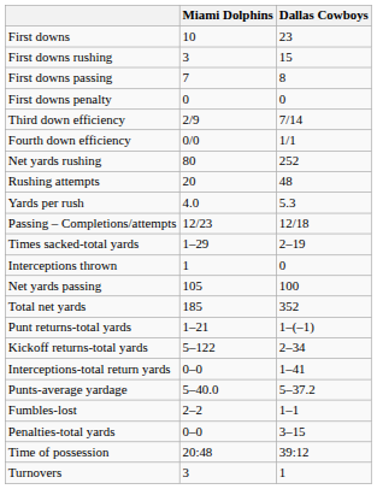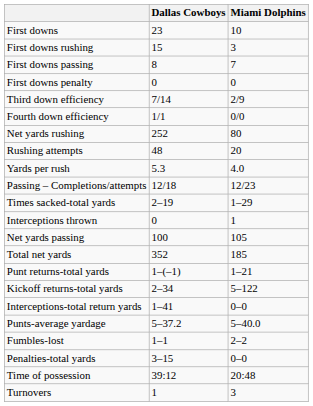 <table class="wikitable">
 <tr>
 <th></th>
+<th><strong>Dallas Cowboys</strong></th>
 <th><strong>Miami Dolphins</strong></th>
-<th><strong>Dallas Cowboys</strong></th>
 </tr>
 <tr>
 <td>First downs</td>
+<td>23</td>
 <td>10</td>
-<td>23</td>
 </tr>
 <tr>
 <td>First downs rushing</td>
+<td>15</td>
 <td>3</td>
-<td>15</td>
 </tr>
 <tr>
 <td>First downs passing</td>
+<td>8</td>
 <td>7</td>
-<td>8</td>
 </tr>
 <tr>
 <td>First downs penalty</td>
 <td>0</td>
 <td>0</td>
 </tr>
 <tr>
 <td>Third down efficiency</td>
+<td>7/14</td>
 <td>2/9</td>
-<td>7/14</td>
 </tr>
 <tr>
 <td>Fourth down efficiency</td>
+<td>1/1</td>
 <td>0/0</td>
-<td>1/1</td>
 </tr>
 <tr>
 <td>Net yards rushing</td>
+<td>252</td>
 <td>80</td>
-<td>252</td>
 </tr>
 <tr>
 <td>Rushing attempts</td>
+<td>48</td>
 <td>20</td>
-<td>48</td>
 </tr>
 <tr>
 <td>Yards per rush</td>
+<td>5.3</td>
 <td>4.0</td>
-<td>5.3</td>
 </tr>
 <tr>
 <td>Passing – Completions/attempts</td>
+<td>12/18</td>
 <td>12/23</td>
-<td>12/18</td>
 </tr>
 <tr>
 <td>Times sacked-total yards</td>
+<td>2–19</td>
 <td>1–29</td>
-<td>2–19</td>
 </tr>
 <tr>
 <td>Interceptions thrown</td>
+<td>0</td>
 <td>1</td>
-<td>0</td>
 </tr>
 <tr>
 <td>Net yards passing</td>
+<td>100</td>
 <td>105</td>
-<td>100</td>
 </tr>
 <tr>
 <td>Total net yards</td>
+<td>352</td>
 <td>185</td>
-<td>352</td>
 </tr>
 <tr>
 <td>Punt returns-total yards</td>
+<td>1–(–1)</td>
 <td>1–21</td>
-<td>1–(–1)</td>
 </tr>
 <tr>
 <td>Kickoff returns-total yards</td>
+<td>2–34</td>
 <td>5–122</td>
-<td>2–34</td>
 </tr>
 <tr>
 <td>Interceptions-total return yards</td>
+<td>1–41</td>
 <td>0–0</td>
-<td>1–41</td>
 </tr>
 <tr>
 <td>Punts-average yardage</td>
+<td>5–37.2</td>
 <td>5–40.0</td>
-<td>5–37.2</td>
 </tr>
 <tr>
 <td>Fumbles-lost</td>
+<td>1–1</td>
 <td>2–2</td>
-<td>1–1</td>
 </tr>
 <tr>
 <td>Penalties-total yards</td>
+<td>3–15</td>
 <td>0–0</td>
-<td>3–15</td>
 </tr>
 <tr>
 <td>Time of possession</td>
+<td>39:12</td>
 <td>20:48</td>
-<td>39:12</td>
 </tr>
 <tr>
 <td>Turnovers</td>
+<td>1</td>
 <td>3</td>
-<td>1</td>
 </tr>
 </table>
